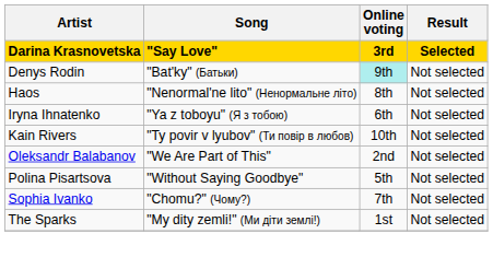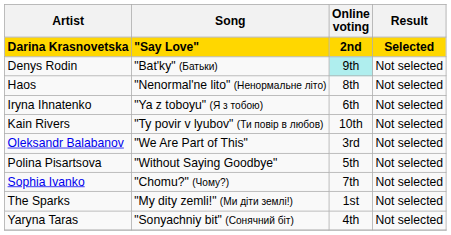 <table class="sortable wikitable" style="margin: 1em auto 1em auto; text-align:center">
 <tr bgcolor="#CCCCCC">
 <th>Artist</th>
 <th>Song</th>
 <th>Online<br>voting</th>
 <th>Result</th>
 </tr>
 <tr style="font-weight:bold; background:gold;">
 <td align="left">Darina Krasnovetska</td>
 <td align="left">"Say Love"</td>
-<td>3rd</td>
+<td>2nd</td>
 <td>Selected</td>
 </tr>
 <tr>
 <td align="left">Denys Rodin</td>
 <td align="left">"Bat'ky" <small>(Батьки)</small></td>
 <td style="background: paleturquoise;">9th</td>
 <td>Not selected</td>
 </tr>
 <tr>
 <td align="left">Haos</td>
 <td align="left">"Nenormal'ne lito" <small>(Ненормальне літо)</small></td>
 <td>8th</td>
 <td>Not selected</td>
 </tr>
 <tr>
 <td align="left">Iryna Ihnatenko</td>
 <td align="left">"Ya z toboyu" <small>(Я з тобою)</small></td>
 <td>6th</td>
 <td>Not selected</td>
 </tr>
 <tr>
 <td align="left">Kain Rivers</td>
 <td align="left">"Ty povir v lyubov" <small>(Ти повір в любов)</small></td>
 <td>10th</td>
 <td>Not selected</td>
 </tr>
 <tr>
 <td align="left"><a href='#'>Oleksandr Balabanov</a></td>
 <td align="left">"We Are Part of This"</td>
-<td>2nd</td>
+<td>3rd</td>
 <td>Not selected</td>
 </tr>
 <tr>
 <td align="left">Polina Pisartsova</td>
 <td align="left">"Without Saying Goodbye"</td>
 <td>5th</td>
 <td>Not selected</td>
 </tr>
 <tr>
 <td align="left"><a href='#'>Sophia Ivanko</a></td>
 <td align="left">"Chomu?" <small>(Чому?)</small></td>
 <td>7th</td>
 <td>Not selected</td>
 </tr>
 <tr>
 <td align="left">The Sparks</td>
 <td align="left">"My dity zemli!" <small>(Ми діти землі!)</small></td>
 <td>1st</td>
 <td>Not selected</td>
 </tr>
 <tr>
+<td align="left">Yaryna Taras</td>
+<td align="left">"Sonyachniy bit" <small>(Сонячний біт)</small></td>
+<td>4th</td>
+<td>Not selected</td>
+</tr>
+<tr>
 </tr>
 </table>
